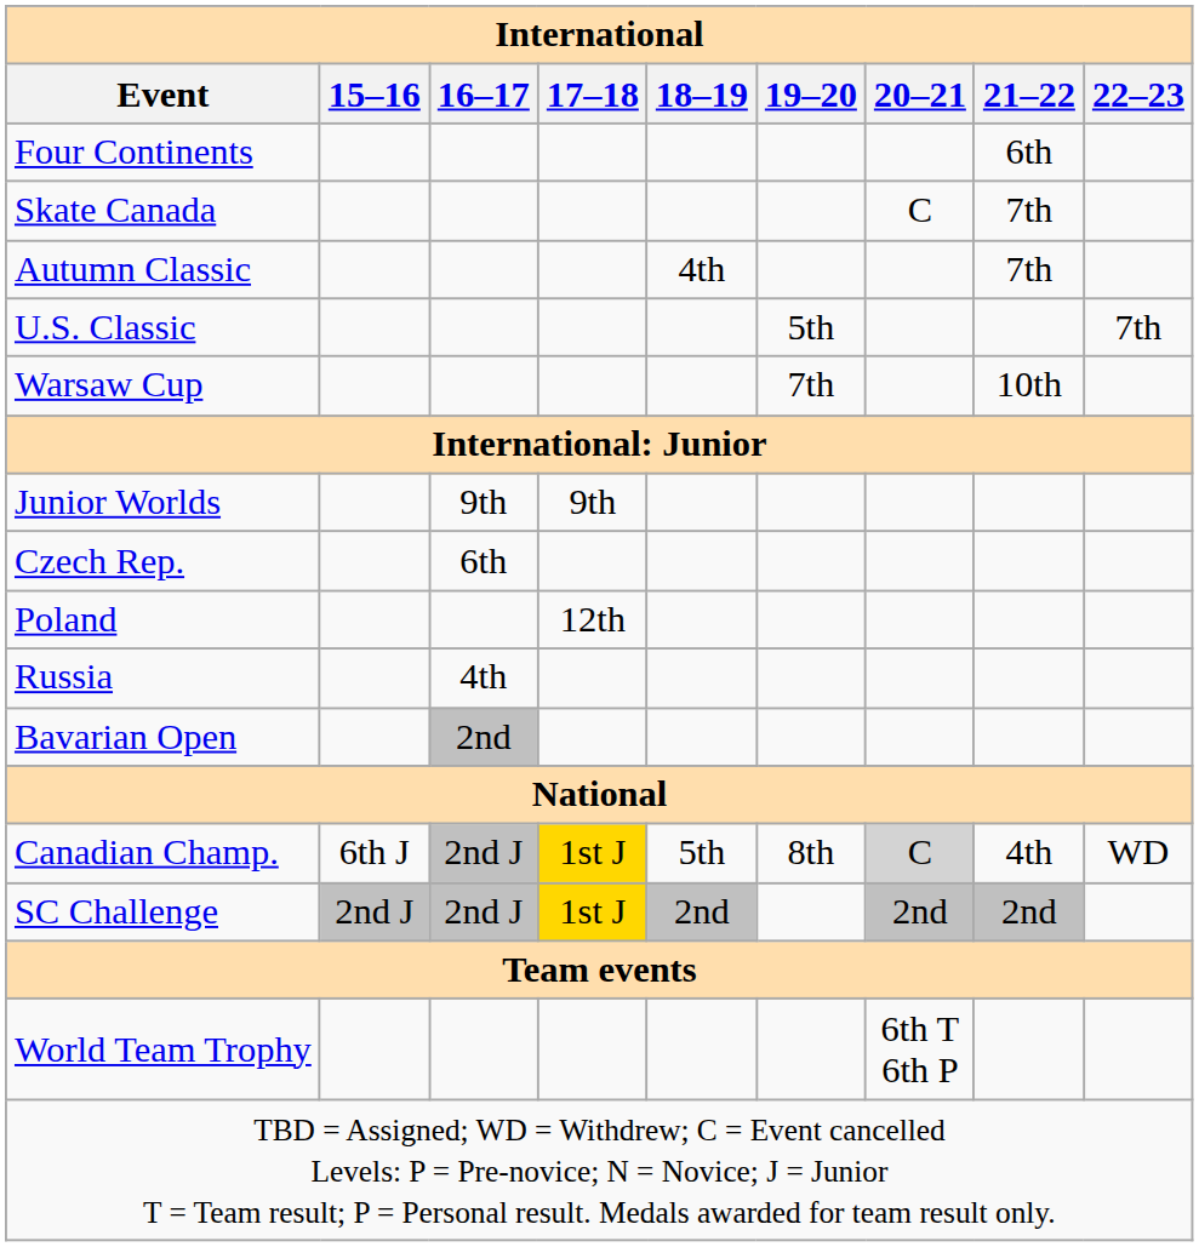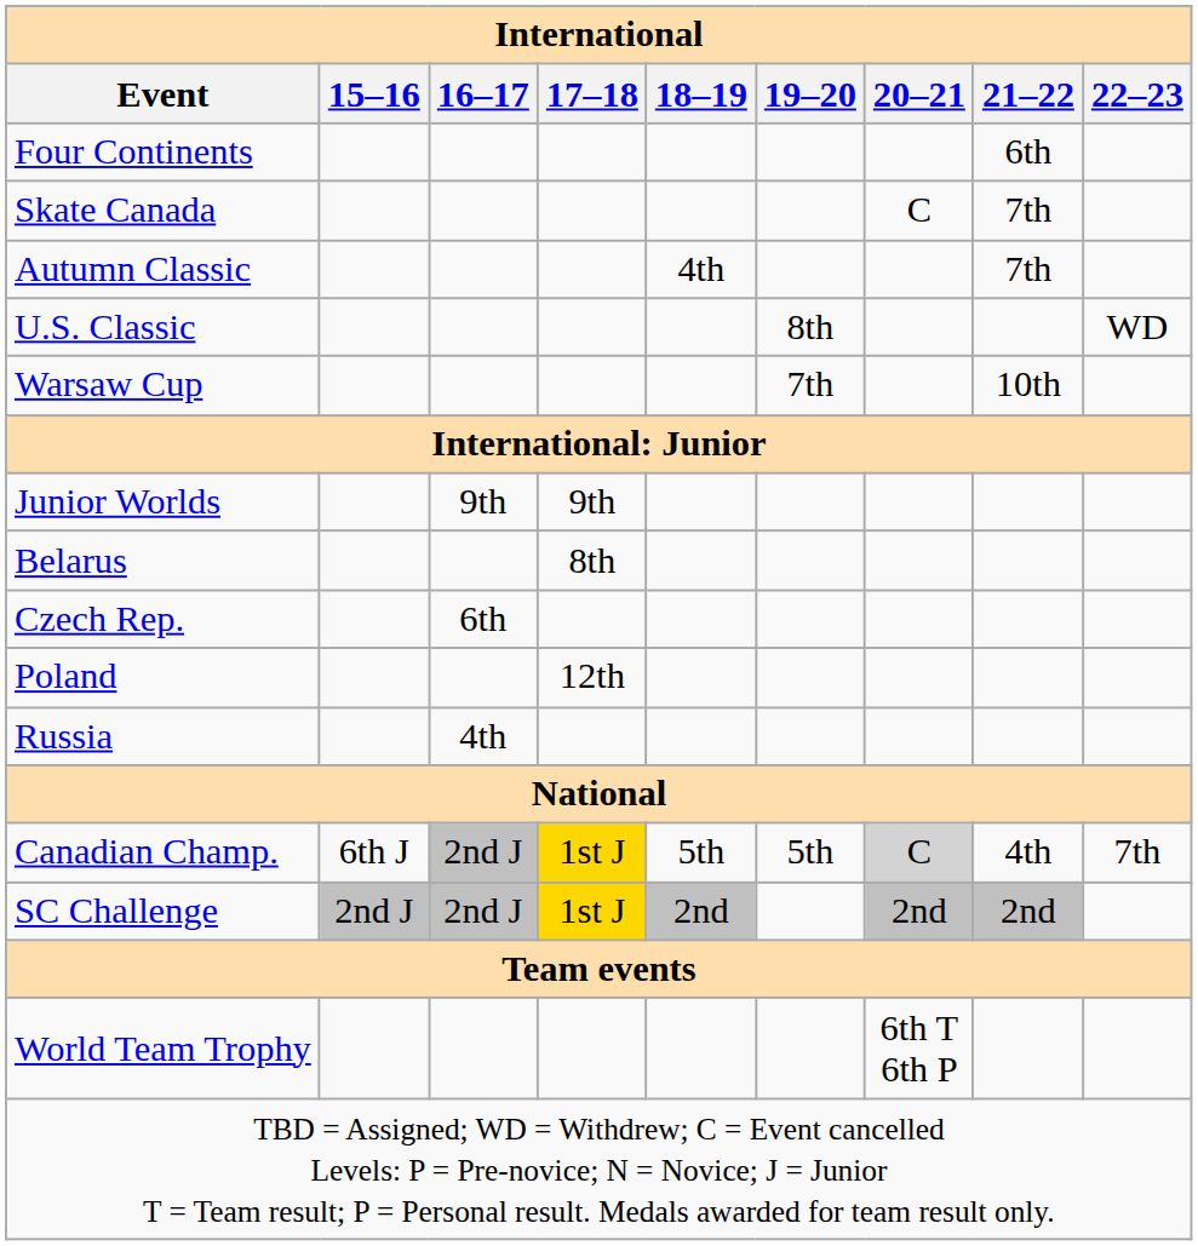 <table class="wikitable" style="text-align:center">
 <tr>
 <th colspan="9" style="background-color: #ffdead; " align="center">International</th>
 </tr>
 <tr>
 <th>Event</th>
 <th><a href='#'>15–16</a></th>
 <th><a href='#'>16–17</a></th>
 <th><a href='#'>17–18</a></th>
 <th><a href='#'>18–19</a></th>
 <th><a href='#'>19–20</a></th>
 <th><a href='#'>20–21</a></th>
 <th><a href='#'>21–22</a></th>
 <th><a href='#'>22–23</a></th>
 </tr>
 <tr>
 <td align=left><a href='#'>Four Continents</a></td>
 <td></td>
 <td></td>
 <td></td>
 <td></td>
 <td></td>
 <td></td>
 <td>6th</td>
 <td></td>
 </tr>
 <tr>
 <td align="left"> <a href='#'>Skate Canada</a></td>
 <td></td>
 <td></td>
 <td></td>
 <td></td>
 <td></td>
 <td>C</td>
 <td>7th</td>
 <td></td>
 </tr>
 <tr>
 <td align="left"> <a href='#'>Autumn Classic</a></td>
 <td></td>
 <td></td>
 <td></td>
 <td>4th</td>
 <td></td>
 <td></td>
 <td>7th</td>
 <td></td>
 </tr>
 <tr>
 <td align="left"> <a href='#'>U.S. Classic</a></td>
 <td></td>
 <td></td>
 <td></td>
 <td></td>
-<td>5th</td>
+<td>8th</td>
 <td></td>
 <td></td>
-<td>7th</td>
+<td>WD</td>
 </tr>
 <tr>
 <td align="left"> <a href='#'>Warsaw Cup</a></td>
 <td></td>
 <td></td>
 <td></td>
 <td></td>
 <td>7th</td>
 <td></td>
 <td>10th</td>
 <td></td>
 </tr>
 <tr>
 <th colspan="9" style="background-color: #ffdead; " align="center">International: Junior</th>
 </tr>
 <tr>
 <td align="left"><a href='#'>Junior Worlds</a></td>
 <td></td>
 <td>9th</td>
 <td>9th</td>
+<td></td>
+<td></td>
+<td></td>
+<td></td>
+<td></td>
+</tr>
+<tr>
+<td align="left"> <a href='#'>Belarus</a></td>
+<td></td>
+<td></td>
+<td>8th</td>
 <td></td>
 <td></td>
 <td></td>
 <td></td>
 <td></td>
 </tr>
 <tr>
 <td align="left"> <a href='#'>Czech Rep.</a></td>
 <td></td>
 <td>6th</td>
 <td></td>
 <td></td>
 <td></td>
 <td></td>
 <td></td>
 <td></td>
 </tr>
 <tr>
 <td align="left"> <a href='#'>Poland</a></td>
 <td></td>
 <td></td>
 <td>12th</td>
 <td></td>
 <td></td>
 <td></td>
 <td></td>
 <td></td>
 </tr>
 <tr>
 <td align="left"> <a href='#'>Russia</a></td>
 <td></td>
 <td>4th</td>
 <td></td>
 <td></td>
 <td></td>
 <td></td>
 <td></td>
 <td></td>
 </tr>
 <tr>
-<td align="left"><a href='#'>Bavarian Open</a></td>
-<td></td>
-<td bgcolor="silver">2nd</td>
-<td></td>
-<td></td>
-<td></td>
-<td></td>
-<td></td>
-<td></td>
-</tr>
-<tr>
 <th colspan="9" style="background-color: #ffdead; " align="center">National</th>
 </tr>
 <tr>
 <td align="left"><a href='#'>Canadian Champ.</a></td>
 <td>6th J</td>
 <td bgcolor="silver">2nd J</td>
 <td bgcolor="gold">1st J</td>
 <td>5th</td>
-<td>8th</td>
+<td>5th</td>
 <td style="background: lightgrey;">C</td>
 <td>4th</td>
-<td>WD</td>
+<td>7th</td>
 </tr>
 <tr>
 <td align="left"><a href='#'>SC Challenge</a></td>
 <td bgcolor="silver">2nd J</td>
 <td bgcolor="silver">2nd J</td>
 <td bgcolor="gold">1st J</td>
 <td bgcolor="silver">2nd</td>
 <td></td>
 <td bgcolor="silver">2nd</td>
 <td bgcolor="silver">2nd</td>
 <td></td>
 </tr>
 <tr>
 <th colspan="9" style="background-color: #ffdead; " align="center">Team events</th>
 </tr>
 <tr>
 <td align="left"><a href='#'>World Team Trophy</a></td>
 <td></td>
 <td></td>
 <td></td>
 <td></td>
 <td></td>
 <td>6th T <br> 6th P</td>
 <td></td>
 <td></td>
 </tr>
 <tr>
 <td colspan="9" align="center"><small>TBD = Assigned; WD = Withdrew; C = Event cancelled<br>Levels: P = Pre-novice; N = Novice; J = Junior<br>T = Team result; P = Personal result. Medals awarded for team result only.</small></td>
 </tr>
 </table>
